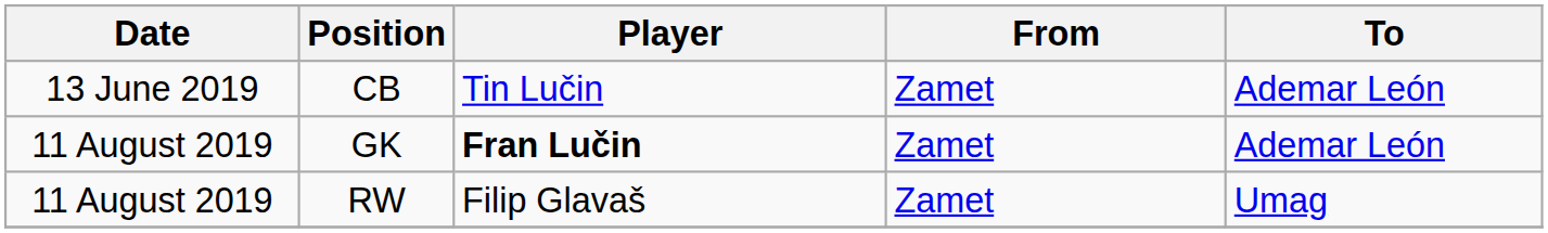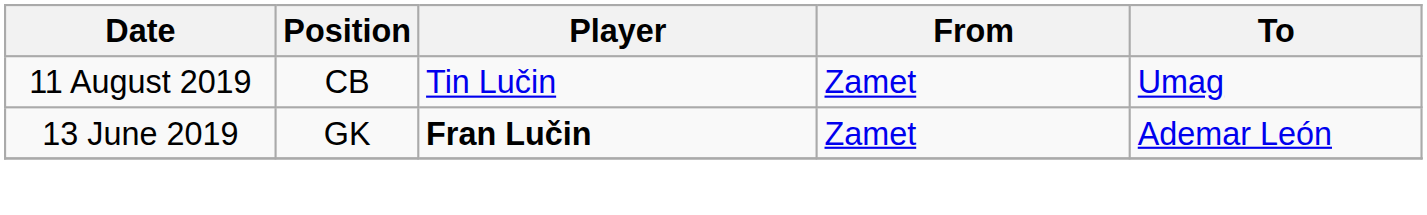 <table class="wikitable" style="font-size:95%; text-align:center;">
 <tr>
 <th width=120>Date</th>
 <th width=60>Position</th>
 <th width=180>Player</th>
 <th width=140>From</th>
 <th width=130>To</th>
 </tr>
 <tr>
-<td>13 June 2019</td>
+<td>11 August 2019</td>
 <td>CB</td>
 <td style="text-align:left;"> <a href='#'>Tin Lučin</a></td>
 <td style="text-align:left;"> <a href='#'>Zamet</a></td>
-<td style="text-align:left;"> <a href='#'>Ademar León</a></td>
+<td style="text-align:left;"> <a href='#'>Umag</a></td>
 </tr>
 <tr>
-<td>11 August 2019</td>
+<td>13 June 2019</td>
 <td>GK</td>
 <td style="text-align:left;"><strong> Fran Lučin</strong></td>
 <td style="text-align:left;"> <a href='#'>Zamet</a></td>
 <td style="text-align:left;"> <a href='#'>Ademar León</a></td>
 </tr>
 <tr>
-<td>11 August 2019</td>
-<td>RW</td>
-<td style="text-align:left;"> Filip Glavaš</td>
-<td style="text-align:left;"> <a href='#'>Zamet</a></td>
-<td style="text-align:left;"> <a href='#'>Umag</a></td>
-</tr>
-<tr>
 </tr>
 </table>
